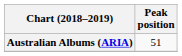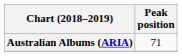 <table class="wikitable sortable plainrowheaders" style="text-align:center">
 <tr>
 <th scope="col">Chart (2018–2019)</th>
 <th scope="col">Peak<br>position</th>
 </tr>
 <tr>
 <th scope="row">Australian Albums (<a href='#'>ARIA</a>)</th>
-<td>51</td>
+<td>71</td>
 </tr>
 <tr>
 </tr>
 <tr>
 </tr>
 <tr>
 </tr>
 <tr>
 </tr>
 <tr>
 </tr>
 <tr>
 </tr>
 <tr>
 </tr>
 <tr>
 </tr>
 <tr>
 </tr>
 <tr>
 </tr>
 </table>
